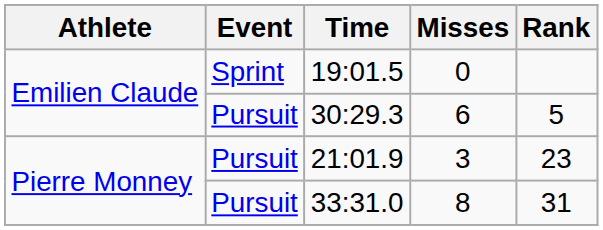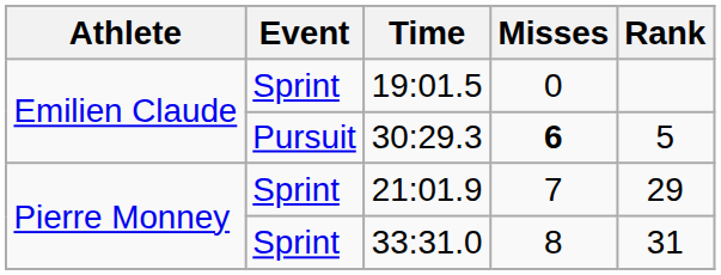 <table class="wikitable" style="font-size:90%">
 <tr>
 <th>Athlete</th>
 <th>Event</th>
 <th>Time</th>
 <th>Misses</th>
 <th>Rank</th>
 </tr>
 <tr align=center>
 <td align=left rowspan=2><a href='#'>Emilien Claude</a></td>
 <td align=left><a href='#'>Sprint</a></td>
 <td>19:01.5</td>
 <td>0</td>
 <td></td>
 </tr>
 <tr align=center>
 <td align=left><a href='#'>Pursuit</a></td>
 <td>30:29.3</td>
-<td>6</td>
+<td><strong>6</strong></td>
 <td>5</td>
 </tr>
 <tr align=center>
 <td align=left rowspan=2><a href='#'>Pierre Monney</a></td>
-<td align=left><a href='#'>Pursuit</a></td>
+<td align=left><a href='#'>Sprint</a></td>
 <td>21:01.9</td>
-<td>3</td>
-<td>23</td>
+<td>7</td>
+<td>29</td>
 </tr>
 <tr align=center>
-<td align=left><a href='#'>Pursuit</a></td>
+<td align=left><a href='#'>Sprint</a></td>
 <td>33:31.0</td>
 <td>8</td>
 <td>31</td>
 </tr>
 </table>
